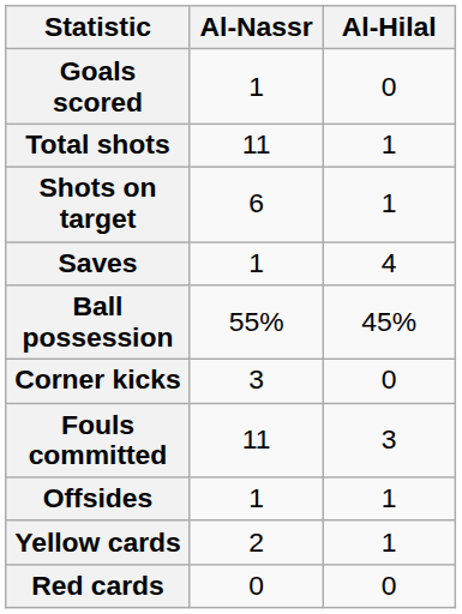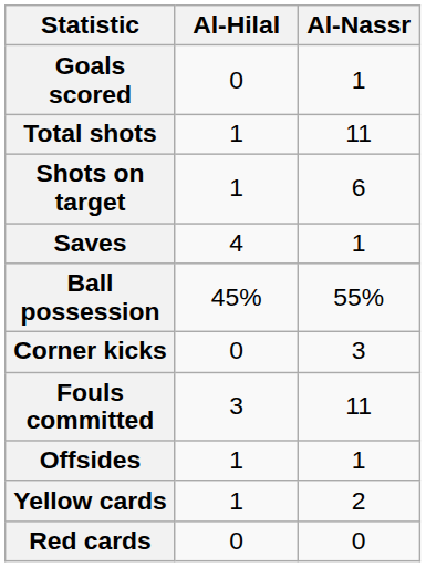 <table class="wikitable plainrowheaders" style="text-align:center">
 <tr>
 <th scope="col" style="width:100px">Statistic</th>
+<th scope="col" style="width:70px">Al-Hilal</th>
 <th scope="col" style="width:70px">Al-Nassr</th>
-<th scope="col" style="width:70px">Al-Hilal</th>
 </tr>
 <tr>
 <th scope=row>Goals scored</th>
+<td>0</td>
 <td>1</td>
-<td>0</td>
 </tr>
 <tr>
 <th scope=row>Total shots</th>
+<td>1</td>
 <td>11</td>
+</tr>
+<tr>
+<th scope=row>Shots on target</th>
+<td>1</td>
+<td>6</td>
+</tr>
+<tr>
+<th scope=row>Saves</th>
+<td>4</td>
 <td>1</td>
 </tr>
 <tr>
-<th scope=row>Shots on target</th>
-<td>6</td>
-<td>1</td>
-</tr>
-<tr>
-<th scope=row>Saves</th>
-<td>1</td>
-<td>4</td>
-</tr>
-<tr>
 <th scope=row>Ball possession</th>
+<td>45%</td>
 <td>55%</td>
-<td>45%</td>
 </tr>
 <tr>
 <th scope=row>Corner kicks</th>
+<td>0</td>
 <td>3</td>
-<td>0</td>
 </tr>
 <tr>
 <th scope=row>Fouls committed</th>
+<td>3</td>
 <td>11</td>
-<td>3</td>
 </tr>
 <tr>
 <th scope=row>Offsides</th>
 <td>1</td>
 <td>1</td>
 </tr>
 <tr>
 <th scope=row>Yellow cards</th>
+<td>1</td>
 <td>2</td>
-<td>1</td>
 </tr>
 <tr>
 <th scope=row>Red cards</th>
 <td>0</td>
 <td>0</td>
 </tr>
 </table>
